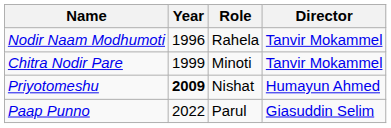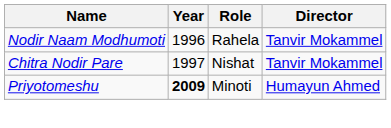 <table class="wikitable sortable mw-collapsible">
 <tr>
 <th>Name</th>
 <th>Year</th>
 <th>Role</th>
 <th>Director</th>
 </tr>
 <tr>
 <td><em><a href='#'>Nodir Naam Modhumoti</a></em></td>
 <td>1996</td>
 <td>Rahela</td>
 <td><a href='#'>Tanvir Mokammel</a></td>
 </tr>
 <tr>
 <td><em><a href='#'>Chitra Nodir Pare</a></em></td>
-<td>1999</td>
-<td>Minoti</td>
+<td>1997</td>
+<td>Nishat</td>
 <td><a href='#'>Tanvir Mokammel</a></td>
 </tr>
 <tr>
 <td><em><a href='#'>Priyotomeshu</a></em></td>
 <td><strong>2009</strong></td>
-<td>Nishat</td>
+<td>Minoti</td>
 <td><a href='#'>Humayun Ahmed</a></td>
 </tr>
-<tr>
-<td><em><a href='#'>Paap Punno</a></em></td>
-<td>2022</td>
-<td>Parul</td>
-<td><a href='#'>Giasuddin Selim</a></td>
-</tr>
 </table>
